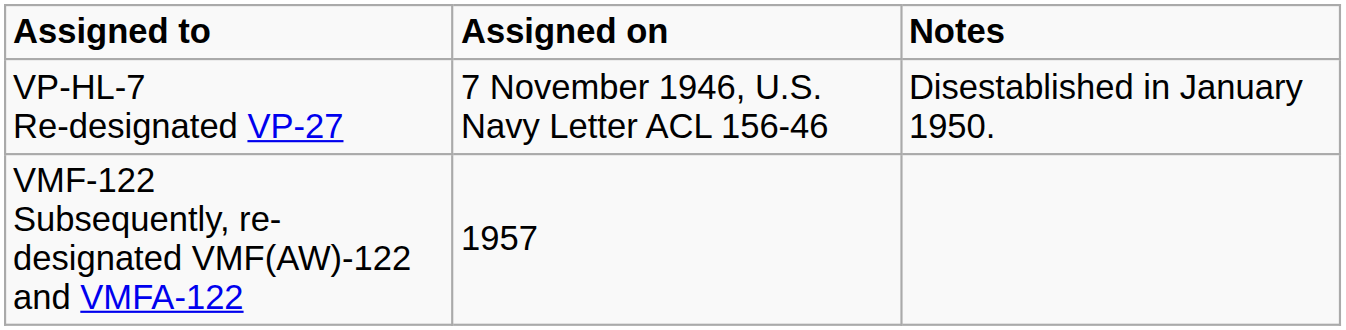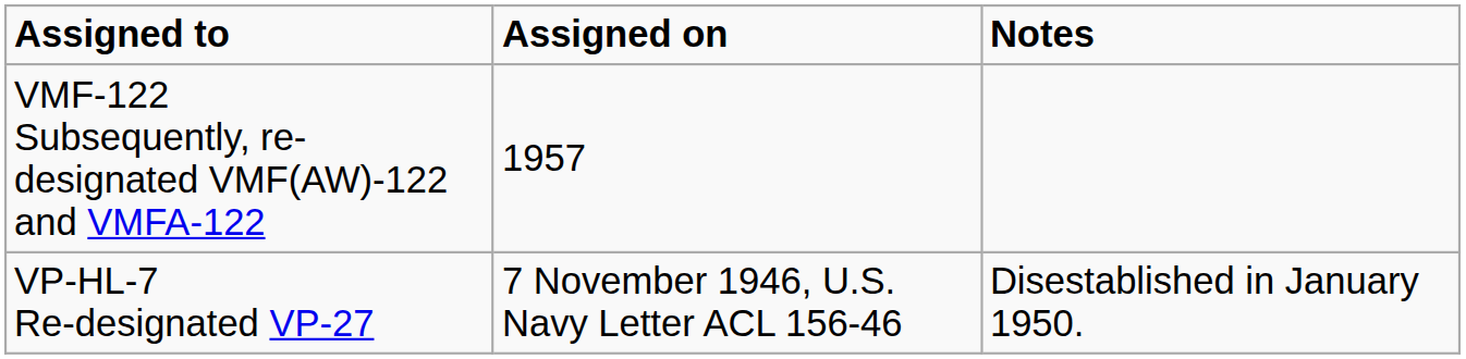 <table class="wikitable" style="width: 70%;">
 <tr>
 <td style="width: 200px;"><strong>Assigned to</strong></td>
 <td style="width: 200px;"><strong>Assigned on</strong></td>
 <td><strong>Notes</strong></td>
 </tr>
 <tr>
+<td>VMF-122<br>Subsequently, re-designated VMF(AW)-122 and <a href='#'>VMFA-122</a></td>
+<td>1957</td>
+<td></td>
+</tr>
+<tr>
 <td>VP-HL-7<br>Re-designated <a href='#'>VP-27</a></td>
 <td>7 November 1946, U.S. Navy Letter ACL 156-46</td>
 <td>Disestablished in January 1950.</td>
 </tr>
-<tr>
-<td>VMF-122<br>Subsequently, re-designated VMF(AW)-122 and <a href='#'>VMFA-122</a></td>
-<td>1957</td>
-<td></td>
-</tr>
 </table>
